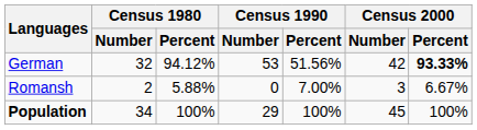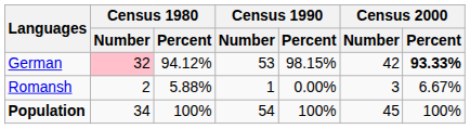 <table class="wikitable">
 <tr ---->
 <th rowspan="2">Languages</th>
 <th colspan="2">Census 1980</th>
 <th colspan="2">Census 1990</th>
 <th colspan="2">Census 2000</th>
 </tr>
 <tr ---->
 <th>Number</th>
 <th>Percent</th>
 <th>Number</th>
 <th>Percent</th>
 <th>Number</th>
 <th>Percent</th>
 </tr>
 <tr ---->
 <td><a href='#'>German</a></td>
-<td align=right>32</td>
+<td align=right style="background: pink;">32</td>
 <td align=right>94.12%</td>
 <td align=right>53</td>
-<td align=right>51.56%</td>
+<td align=right>98.15%</td>
 <td align=right>42</td>
 <td align=right><strong>93.33%</strong></td>
 </tr>
 <tr ---->
 <td><a href='#'>Romansh</a></td>
 <td align=right>2</td>
 <td align=right>5.88%</td>
-<td align=right>0</td>
-<td align=right>7.00%</td>
+<td align=right>1</td>
+<td align=right>0.00%</td>
 <td align=right>3</td>
 <td align=right>6.67%</td>
 </tr>
 <tr ---->
 <td><strong>Population</strong></td>
 <td align=right>34</td>
 <td align=right>100%</td>
-<td align=right>29</td>
+<td align=right>54</td>
 <td align=right>100%</td>
 <td align=right>45</td>
 <td align=right>100%</td>
 </tr>
 </table>
